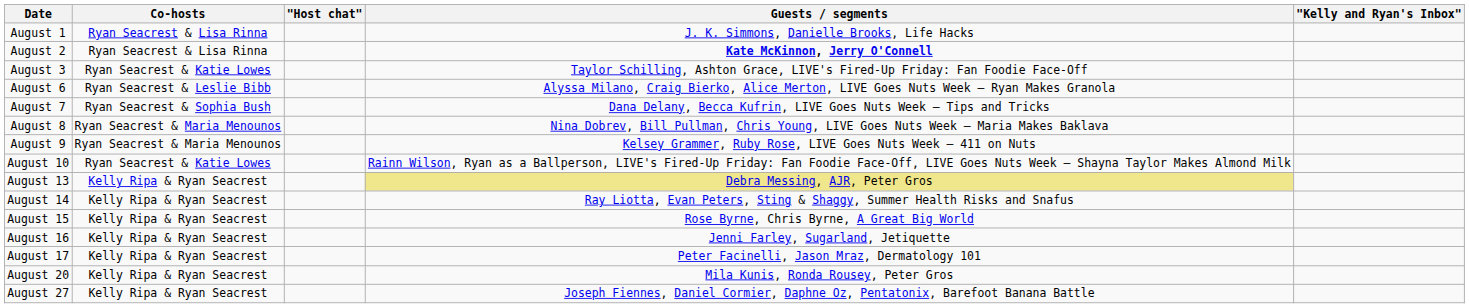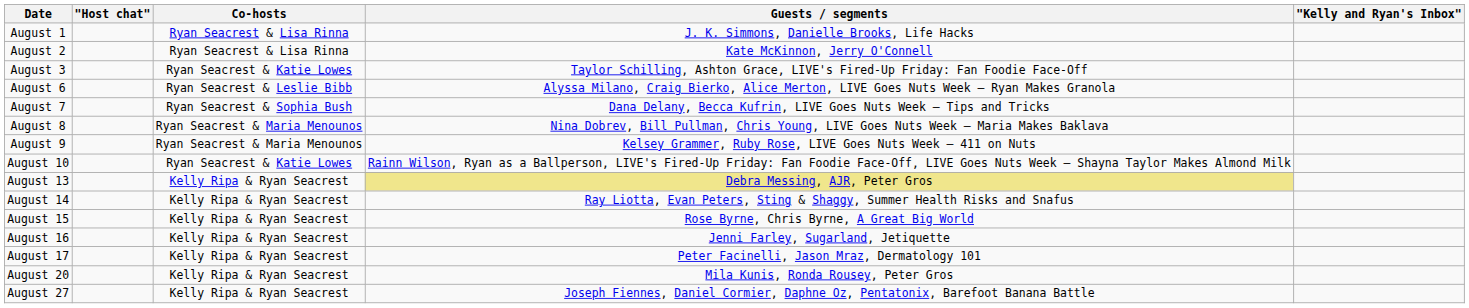 <table class="wikitable sortable" style="text-align:center;">
 <tr>
 <th>Date</th>
+<th>"Host chat"</th>
 <th>Co-hosts</th>
-<th>"Host chat"</th>
 <th>Guests / segments</th>
 <th>"Kelly and Ryan's Inbox"</th>
 </tr>
 <tr>
 <td>August 1</td>
+<td></td>
 <td><a href='#'>Ryan Seacrest</a> & <a href='#'>Lisa Rinna</a></td>
-<td></td>
 <td><a href='#'>J. K. Simmons</a>, <a href='#'>Danielle Brooks</a>, Life Hacks</td>
 <td></td>
 </tr>
 <tr>
 <td>August 2</td>
+<td></td>
 <td>Ryan Seacrest & Lisa Rinna</td>
-<td></td>
-<td><strong><a href='#'>Kate McKinnon</a>, <a href='#'>Jerry O'Connell</a></strong></td>
+<td><a href='#'>Kate McKinnon</a>, <a href='#'>Jerry O'Connell</a></td>
 <td></td>
 </tr>
 <tr>
 <td>August 3</td>
+<td></td>
 <td>Ryan Seacrest & <a href='#'>Katie Lowes</a></td>
-<td></td>
 <td><a href='#'>Taylor Schilling</a>, Ashton Grace, LIVE's Fired-Up Friday: Fan Foodie Face-Off</td>
 <td></td>
 </tr>
 <tr>
 <td>August 6</td>
+<td></td>
 <td>Ryan Seacrest & <a href='#'>Leslie Bibb</a></td>
-<td></td>
 <td><a href='#'>Alyssa Milano</a>, <a href='#'>Craig Bierko</a>, <a href='#'>Alice Merton</a>, LIVE Goes Nuts Week – Ryan Makes Granola</td>
 <td></td>
 </tr>
 <tr>
 <td>August 7</td>
+<td></td>
 <td>Ryan Seacrest & <a href='#'>Sophia Bush</a></td>
-<td></td>
 <td><a href='#'>Dana Delany</a>, <a href='#'>Becca Kufrin</a>, LIVE Goes Nuts Week – Tips and Tricks</td>
 <td></td>
 </tr>
 <tr>
 <td>August 8</td>
+<td></td>
 <td>Ryan Seacrest & <a href='#'>Maria Menounos</a></td>
-<td></td>
 <td><a href='#'>Nina Dobrev</a>, <a href='#'>Bill Pullman</a>, <a href='#'>Chris Young</a>, LIVE Goes Nuts Week – Maria Makes Baklava</td>
 <td></td>
 </tr>
 <tr>
 <td>August 9</td>
+<td></td>
 <td>Ryan Seacrest & Maria Menounos</td>
-<td></td>
 <td><a href='#'>Kelsey Grammer</a>, <a href='#'>Ruby Rose</a>, LIVE Goes Nuts Week – 411 on Nuts</td>
 <td></td>
 </tr>
 <tr>
 <td>August 10</td>
+<td></td>
 <td>Ryan Seacrest & <a href='#'>Katie Lowes</a></td>
-<td></td>
 <td><a href='#'>Rainn Wilson</a>, Ryan as a Ballperson, LIVE's Fired-Up Friday: Fan Foodie Face-Off, LIVE Goes Nuts Week – Shayna Taylor Makes Almond Milk</td>
 <td></td>
 </tr>
 <tr>
 <td>August 13</td>
+<td></td>
 <td><a href='#'>Kelly Ripa</a> & Ryan Seacrest</td>
-<td></td>
 <td style="background: khaki;"><a href='#'>Debra Messing</a>, <a href='#'>AJR</a>, Peter Gros</td>
 <td></td>
 </tr>
 <tr>
 <td>August 14</td>
+<td></td>
 <td>Kelly Ripa & Ryan Seacrest</td>
-<td></td>
 <td><a href='#'>Ray Liotta</a>, <a href='#'>Evan Peters</a>, <a href='#'>Sting</a> & <a href='#'>Shaggy</a>, Summer Health Risks and Snafus</td>
 <td></td>
 </tr>
 <tr>
 <td>August 15</td>
+<td></td>
 <td>Kelly Ripa & Ryan Seacrest</td>
-<td></td>
 <td><a href='#'>Rose Byrne</a>, Chris Byrne, <a href='#'>A Great Big World</a></td>
 <td></td>
 </tr>
 <tr>
 <td>August 16</td>
+<td></td>
 <td>Kelly Ripa & Ryan Seacrest</td>
-<td></td>
 <td><a href='#'>Jenni Farley</a>, <a href='#'>Sugarland</a>, Jetiquette</td>
 <td></td>
 </tr>
 <tr>
 <td>August 17</td>
+<td></td>
 <td>Kelly Ripa & Ryan Seacrest</td>
-<td></td>
 <td><a href='#'>Peter Facinelli</a>, <a href='#'>Jason Mraz</a>, Dermatology 101</td>
 <td></td>
 </tr>
 <tr>
 <td>August 20</td>
+<td></td>
 <td>Kelly Ripa & Ryan Seacrest</td>
-<td></td>
 <td><a href='#'>Mila Kunis</a>, <a href='#'>Ronda Rousey</a>, Peter Gros</td>
 <td></td>
 </tr>
 <tr>
 <td>August 27</td>
+<td></td>
 <td>Kelly Ripa & Ryan Seacrest</td>
-<td></td>
 <td><a href='#'>Joseph Fiennes</a>, <a href='#'>Daniel Cormier</a>, <a href='#'>Daphne Oz</a>, <a href='#'>Pentatonix</a>, Barefoot Banana Battle</td>
 <td></td>
 </tr>
 </table>
